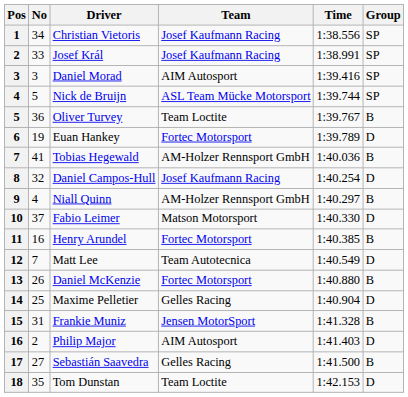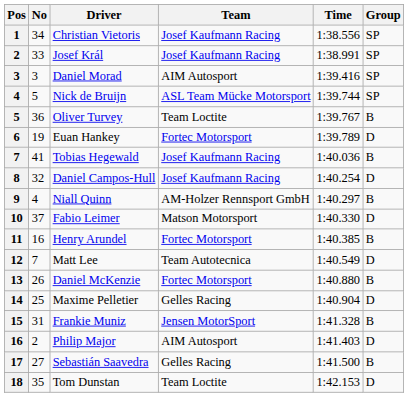 <table class="wikitable" style="font-size: 90%">
 <tr>
 <th>Pos</th>
 <th>No</th>
 <th>Driver</th>
 <th>Team</th>
 <th>Time</th>
 <th>Group</th>
 </tr>
 <tr>
 <th>1</th>
 <td>34</td>
 <td> <a href='#'>Christian Vietoris</a></td>
 <td><a href='#'>Josef Kaufmann Racing</a></td>
 <td>1:38.556</td>
 <td>SP</td>
 </tr>
 <tr>
 <th>2</th>
 <td>33</td>
 <td> <a href='#'>Josef Král</a></td>
 <td><a href='#'>Josef Kaufmann Racing</a></td>
 <td>1:38.991</td>
 <td>SP</td>
 </tr>
 <tr>
 <th>3</th>
 <td>3</td>
 <td> <a href='#'>Daniel Morad</a></td>
 <td>AIM Autosport</td>
 <td>1:39.416</td>
 <td>SP</td>
 </tr>
 <tr>
 <th>4</th>
 <td>5</td>
 <td> <a href='#'>Nick de Bruijn</a></td>
 <td><a href='#'>ASL Team Mücke Motorsport</a></td>
 <td>1:39.744</td>
 <td>SP</td>
 </tr>
 <tr>
 <th>5</th>
 <td>36</td>
 <td> <a href='#'>Oliver Turvey</a></td>
 <td>Team Loctite</td>
 <td>1:39.767</td>
 <td>B</td>
 </tr>
 <tr>
 <th>6</th>
 <td>19</td>
 <td> Euan Hankey</td>
 <td><a href='#'>Fortec Motorsport</a></td>
 <td>1:39.789</td>
 <td>D</td>
 </tr>
 <tr>
 <th>7</th>
 <td>41</td>
 <td> <a href='#'>Tobias Hegewald</a></td>
-<td>AM-Holzer Rennsport GmbH</td>
+<td><a href='#'>Josef Kaufmann Racing</a></td>
 <td>1:40.036</td>
 <td>B</td>
 </tr>
 <tr>
 <th>8</th>
 <td>32</td>
 <td> <a href='#'>Daniel Campos-Hull</a></td>
 <td><a href='#'>Josef Kaufmann Racing</a></td>
 <td>1:40.254</td>
 <td>D</td>
 </tr>
 <tr>
 <th>9</th>
 <td>4</td>
 <td> <a href='#'>Niall Quinn</a></td>
 <td>AM-Holzer Rennsport GmbH</td>
 <td>1:40.297</td>
 <td>B</td>
 </tr>
 <tr>
 <th>10</th>
 <td>37</td>
 <td> <a href='#'>Fabio Leimer</a></td>
 <td>Matson Motorsport</td>
 <td>1:40.330</td>
 <td>D</td>
 </tr>
 <tr>
 <th>11</th>
 <td>16</td>
 <td> <a href='#'>Henry Arundel</a></td>
 <td><a href='#'>Fortec Motorsport</a></td>
 <td>1:40.385</td>
 <td>B</td>
 </tr>
 <tr>
 <th>12</th>
 <td>7</td>
 <td> Matt Lee</td>
 <td>Team Autotecnica</td>
 <td>1:40.549</td>
 <td>D</td>
 </tr>
 <tr>
 <th>13</th>
 <td>26</td>
 <td> <a href='#'>Daniel McKenzie</a></td>
 <td><a href='#'>Fortec Motorsport</a></td>
 <td>1:40.880</td>
 <td>B</td>
 </tr>
 <tr>
 <th>14</th>
 <td>25</td>
 <td> Maxime Pelletier</td>
 <td>Gelles Racing</td>
 <td>1:40.904</td>
 <td>D</td>
 </tr>
 <tr>
 <th>15</th>
 <td>31</td>
 <td> <a href='#'>Frankie Muniz</a></td>
 <td><a href='#'>Jensen MotorSport</a></td>
 <td>1:41.328</td>
 <td>B</td>
 </tr>
 <tr>
 <th>16</th>
 <td>2</td>
 <td> <a href='#'>Philip Major</a></td>
 <td>AIM Autosport</td>
 <td>1:41.403</td>
 <td>D</td>
 </tr>
 <tr>
 <th>17</th>
 <td>27</td>
 <td> <a href='#'>Sebastián Saavedra</a></td>
 <td>Gelles Racing</td>
 <td>1:41.500</td>
 <td>B</td>
 </tr>
 <tr>
 <th>18</th>
 <td>35</td>
 <td> Tom Dunstan</td>
 <td>Team Loctite</td>
 <td>1:42.153</td>
 <td>D</td>
 </tr>
 </table>
